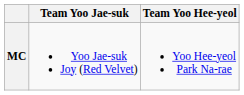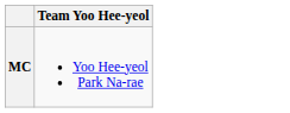 <table class="wikitable collapsible collapsed" style="text-align:center;">
 <tr>
 <th></th>
-<th>Team Yoo Jae-suk</th>
 <th>Team Yoo Hee-yeol</th>
 </tr>
 <tr>
 <th>MC</th>
-<td><br><ul><li><a href='#'>Yoo Jae-suk</a></li><li><a href='#'>Joy</a> (<a href='#'>Red Velvet</a>)</li></ul></td>
 <td><br><ul><li><a href='#'>Yoo Hee-yeol</a></li><li><a href='#'>Park Na-rae</a></li></ul></td>
 </tr>
 </table>
